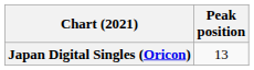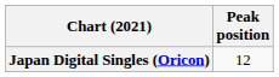 <table class="wikitable plainrowheaders" style="text-align:center">
 <tr>
 <th scope="col">Chart (2021)</th>
 <th scope="col">Peak<br>position</th>
 </tr>
 <tr>
 <th scope="row">Japan Digital Singles (<a href='#'>Oricon</a>)</th>
-<td>13</td>
+<td>12</td>
 </tr>
 </table>
